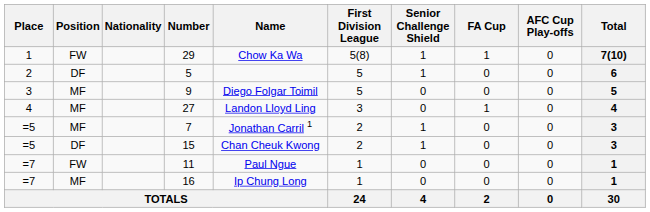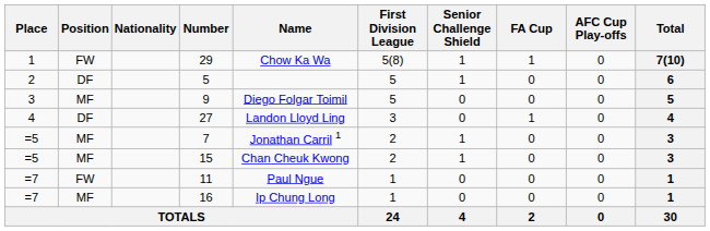 <table class="wikitable" style="font-size: 95%; text-align: center;">
 <tr>
 <th width=60>Place</th>
 <th width=60>Position</th>
 <th width=60>Nationality</th>
 <th width=60>Number</th>
 <th width=150>Name</th>
 <th width=80>First Division League</th>
 <th width=80>Senior Challenge Shield</th>
 <th width=80>FA Cup</th>
 <th width=80>AFC Cup<br>Play-offs</th>
 <th width=80><strong>Total</strong></th>
 </tr>
 <tr>
 <td>1</td>
 <td>FW</td>
 <td></td>
 <td>29</td>
 <td><a href='#'>Chow Ka Wa</a></td>
 <td>5(8)</td>
 <td>1</td>
 <td>1</td>
 <td>0</td>
 <th>7(10)</th>
 </tr>
 <tr>
 <td>2</td>
 <td>DF</td>
 <td></td>
 <td>5</td>
 <td></td>
 <td>5</td>
 <td>1</td>
 <td>0</td>
 <td>0</td>
 <th>6</th>
 </tr>
 <tr>
 <td>3</td>
 <td>MF</td>
 <td></td>
 <td>9</td>
 <td><a href='#'>Diego Folgar Toimil</a></td>
 <td>5</td>
 <td>0</td>
 <td>0</td>
 <td>0</td>
 <th>5</th>
 </tr>
 <tr>
 <td>4</td>
-<td>MF</td>
+<td>DF</td>
 <td></td>
 <td>27</td>
 <td><a href='#'>Landon Lloyd Ling</a></td>
 <td>3</td>
 <td>0</td>
 <td>1</td>
 <td>0</td>
 <th>4</th>
 </tr>
 <tr>
 <td>=5</td>
 <td>MF</td>
 <td></td>
 <td>7</td>
 <td><a href='#'>Jonathan Carril</a> <sup>1</sup></td>
 <td>2</td>
 <td>1</td>
 <td>0</td>
 <td>0</td>
 <th>3</th>
 </tr>
 <tr>
 <td>=5</td>
-<td>DF</td>
+<td>MF</td>
 <td></td>
 <td>15</td>
 <td><a href='#'>Chan Cheuk Kwong</a></td>
 <td>2</td>
 <td>1</td>
 <td>0</td>
 <td>0</td>
 <th>3</th>
 </tr>
 <tr>
 <td>=7</td>
 <td>FW</td>
 <td></td>
 <td>11</td>
 <td><a href='#'>Paul Ngue</a></td>
 <td>1</td>
 <td>0</td>
 <td>0</td>
 <td>0</td>
 <th>1</th>
 </tr>
 <tr>
 <td>=7</td>
 <td>MF</td>
 <td></td>
 <td>16</td>
 <td><a href='#'>Ip Chung Long</a></td>
 <td>1</td>
 <td>0</td>
 <td>0</td>
 <td>0</td>
 <th>1</th>
 </tr>
 <tr>
 <th colspan=5>TOTALS</th>
 <th>24</th>
 <th>4</th>
 <th>2</th>
 <th>0</th>
 <th>30</th>
 </tr>
 </table>
